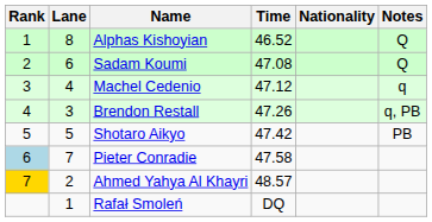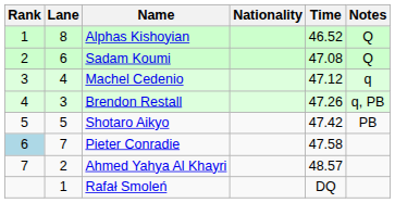 <table class="wikitable sortable" style="text-align:center">
 <tr>
 <th>Rank</th>
 <th>Lane</th>
 <th>Name</th>
+<th>Nationality</th>
 <th>Time</th>
-<th>Nationality</th>
 <th>Notes</th>
 </tr>
 <tr bgcolor=ccffcc>
 <td align=center>1</td>
 <td align=center>8</td>
 <td align=left><a href='#'>Alphas Kishoyian</a></td>
+<td align=left></td>
 <td>46.52</td>
-<td align=left></td>
 <td>Q</td>
 </tr>
 <tr bgcolor=ccffcc>
 <td align=center>2</td>
 <td align=center>6</td>
 <td align=left><a href='#'>Sadam Koumi</a></td>
+<td align=left></td>
 <td>47.08</td>
-<td align=left></td>
 <td>Q</td>
 </tr>
 <tr bgcolor=ddffdd>
 <td align=center>3</td>
 <td align=center>4</td>
 <td align=left><a href='#'>Machel Cedenio</a></td>
+<td align=left></td>
 <td>47.12</td>
-<td align=left></td>
 <td>q</td>
 </tr>
 <tr bgcolor=ddffdd>
 <td align=center>4</td>
 <td align=center>3</td>
 <td align=left><a href='#'>Brendon Restall</a></td>
+<td align=left></td>
 <td>47.26</td>
-<td align=left></td>
 <td>q, PB</td>
 </tr>
 <tr>
 <td align=center>5</td>
 <td align=center>5</td>
 <td align=left><a href='#'>Shotaro Aikyo</a></td>
+<td align=left></td>
 <td>47.42</td>
-<td align=left></td>
 <td>PB</td>
 </tr>
 <tr>
 <td align=center style="background: lightblue;">6</td>
 <td align=center>7</td>
 <td align=left><a href='#'>Pieter Conradie</a></td>
+<td align=left></td>
 <td>47.58</td>
-<td align=left></td>
 <td></td>
 </tr>
 <tr>
-<td align=center style="background: gold;">7</td>
+<td align=center>7</td>
 <td align=center>2</td>
 <td align=left><a href='#'>Ahmed Yahya Al Khayri</a></td>
+<td align=left></td>
 <td>48.57</td>
-<td align=left></td>
 <td></td>
 </tr>
 <tr>
 <td align=center></td>
 <td align=center>1</td>
 <td align=left><a href='#'>Rafał Smoleń</a></td>
+<td align=left></td>
 <td>DQ</td>
-<td align=left></td>
 <td></td>
 </tr>
 </table>
